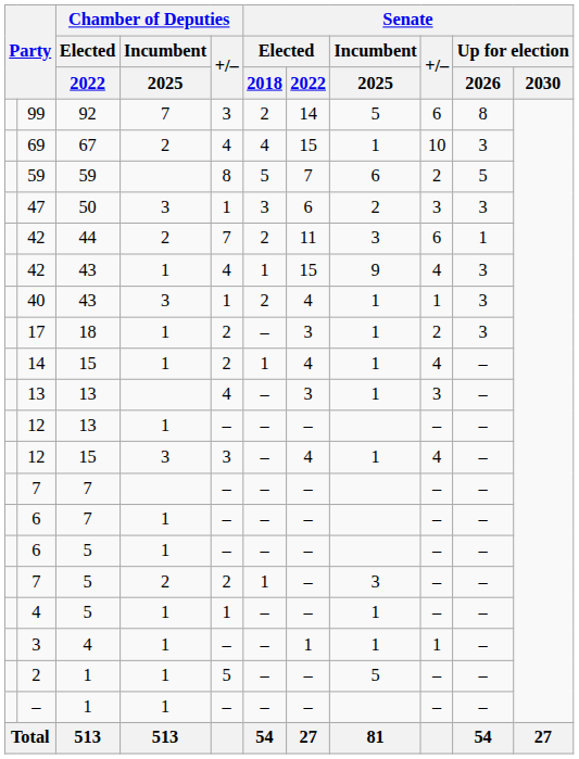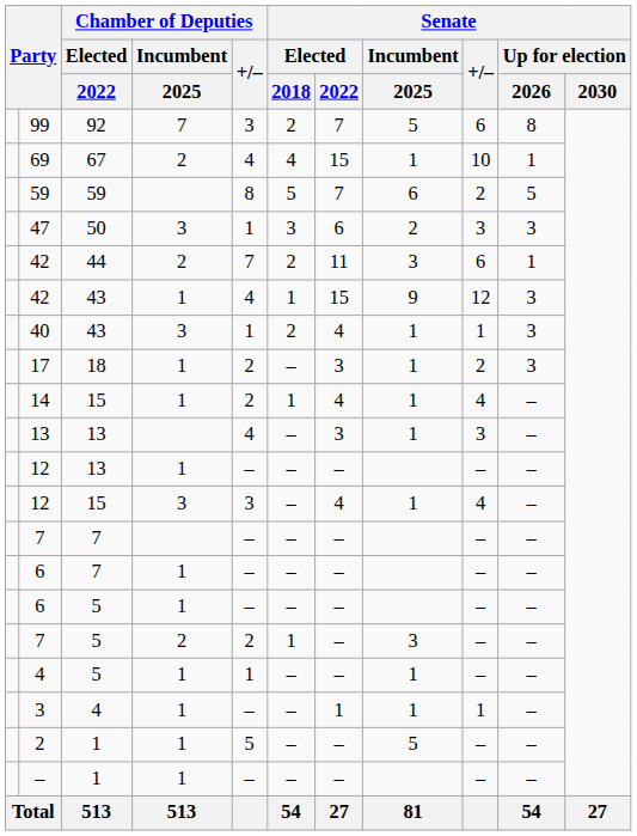 <table class="wikitable sortable" style=text-align:center;line-height:1.3>
 <tr>
 <th scope=colgroup rowspan=3 colspan=2><a href='#'>Party</a></th>
 <th scope=colgroup colspan=3><a href='#'>Chamber of Deputies</a></th>
 <th scope=colgroup colspan=6><a href='#'>Senate</a></th>
 </tr>
 <tr>
 <th scope=col>Elected</th>
 <th scope=col>Incumbent</th>
 <th scope=col rowspan=2>+/–</th>
 <th scope=colgroup colspan=2>Elected</th>
 <th scope=col>Incumbent</th>
 <th scope=col rowspan=2>+/–</th>
 <th scope=colgroup colspan=2>Up for election</th>
 </tr>
 <tr>
 <th scope=col><a href='#'>2022</a></th>
 <th scope=col>2025</th>
 <th scope=col><a href='#'>2018</a></th>
 <th scope=col><a href='#'>2022</a></th>
 <th scope=col>2025</th>
 <th scope=col>2026</th>
 <th scope=col>2030</th>
 </tr>
 <tr>
 <td></td>
 <td>99</td>
 <td>92</td>
 <td>7</td>
 <td>3</td>
 <td>2</td>
-<td>14</td>
+<td>7</td>
 <td>5</td>
 <td>6</td>
 <td>8</td>
 </tr>
 <tr>
 <td></td>
 <td>69</td>
 <td>67</td>
 <td>2</td>
 <td>4</td>
 <td>4</td>
 <td>15</td>
 <td>1</td>
 <td>10</td>
-<td>3</td>
+<td>1</td>
 </tr>
 <tr>
 <td></td>
 <td>59</td>
 <td>59</td>
 <td></td>
 <td>8</td>
 <td>5</td>
 <td>7</td>
 <td>6</td>
 <td>2</td>
 <td>5</td>
 </tr>
 <tr>
 <td></td>
 <td>47</td>
 <td>50</td>
 <td>3</td>
 <td>1</td>
 <td>3</td>
 <td>6</td>
 <td>2</td>
 <td>3</td>
 <td>3</td>
 </tr>
 <tr>
 <td></td>
 <td>42</td>
 <td>44</td>
 <td>2</td>
 <td>7</td>
 <td>2</td>
 <td>11</td>
 <td>3</td>
 <td>6</td>
 <td>1</td>
 </tr>
 <tr>
 <td></td>
 <td>42</td>
 <td>43</td>
 <td>1</td>
 <td>4</td>
 <td>1</td>
 <td>15</td>
 <td>9</td>
-<td>4</td>
+<td>12</td>
 <td>3</td>
 </tr>
 <tr>
 <td></td>
 <td>40</td>
 <td>43</td>
 <td>3</td>
 <td>1</td>
 <td>2</td>
 <td>4</td>
 <td>1</td>
 <td>1</td>
 <td>3</td>
 </tr>
 <tr>
 <td></td>
 <td>17</td>
 <td>18</td>
 <td>1</td>
 <td>2</td>
 <td>–</td>
 <td>3</td>
 <td>1</td>
 <td>2</td>
 <td>3</td>
 </tr>
 <tr>
 <td></td>
 <td>14</td>
 <td>15</td>
 <td>1</td>
 <td>2</td>
 <td>1</td>
 <td>4</td>
 <td>1</td>
 <td>4</td>
 <td>–</td>
 </tr>
 <tr>
 <td></td>
 <td>13</td>
 <td>13</td>
 <td></td>
 <td>4</td>
 <td>–</td>
 <td>3</td>
 <td>1</td>
 <td>3</td>
 <td>–</td>
 </tr>
 <tr>
 <td></td>
 <td>12</td>
 <td>13</td>
 <td>1</td>
 <td>–</td>
 <td>–</td>
 <td>–</td>
 <td></td>
 <td>–</td>
 <td>–</td>
 </tr>
 <tr>
 <td></td>
 <td>12</td>
 <td>15</td>
 <td>3</td>
 <td>3</td>
 <td>–</td>
 <td>4</td>
 <td>1</td>
 <td>4</td>
 <td>–</td>
 </tr>
 <tr>
 <td></td>
 <td>7</td>
 <td>7</td>
 <td></td>
 <td>–</td>
 <td>–</td>
 <td>–</td>
 <td></td>
 <td>–</td>
 <td>–</td>
 </tr>
 <tr>
 <td></td>
 <td>6</td>
 <td>7</td>
 <td>1</td>
 <td>–</td>
 <td>–</td>
 <td>–</td>
 <td></td>
 <td>–</td>
 <td>–</td>
 </tr>
 <tr>
 <td></td>
 <td>6</td>
 <td>5</td>
 <td>1</td>
 <td>–</td>
 <td>–</td>
 <td>–</td>
 <td></td>
 <td>–</td>
 <td>–</td>
 </tr>
 <tr>
 <td></td>
 <td>7</td>
 <td>5</td>
 <td>2</td>
 <td>2</td>
 <td>1</td>
 <td>–</td>
 <td>3</td>
 <td>–</td>
 <td>–</td>
 </tr>
 <tr>
 <td></td>
 <td>4</td>
 <td>5</td>
 <td>1</td>
 <td>1</td>
 <td>–</td>
 <td>–</td>
 <td>1</td>
 <td>–</td>
 <td>–</td>
 </tr>
 <tr>
 <td></td>
 <td>3</td>
 <td>4</td>
 <td>1</td>
 <td>–</td>
 <td>–</td>
 <td>1</td>
 <td>1</td>
 <td>1</td>
 <td>–</td>
 </tr>
 <tr>
 <td></td>
 <td>2</td>
 <td>1</td>
 <td>1</td>
 <td>5</td>
 <td>–</td>
 <td>–</td>
 <td>5</td>
 <td>–</td>
 <td>–</td>
 </tr>
 <tr>
 <td></td>
 <td>–</td>
 <td>1</td>
 <td>1</td>
 <td>–</td>
 <td>–</td>
 <td>–</td>
 <td></td>
 <td>–</td>
 <td>–</td>
 </tr>
 <tr>
 <th colspan=2>Total</th>
 <th>513</th>
 <th>513</th>
 <th></th>
 <th>54</th>
 <th>27</th>
 <th>81</th>
 <th></th>
 <th>54</th>
 <th>27</th>
 </tr>
 </table>
